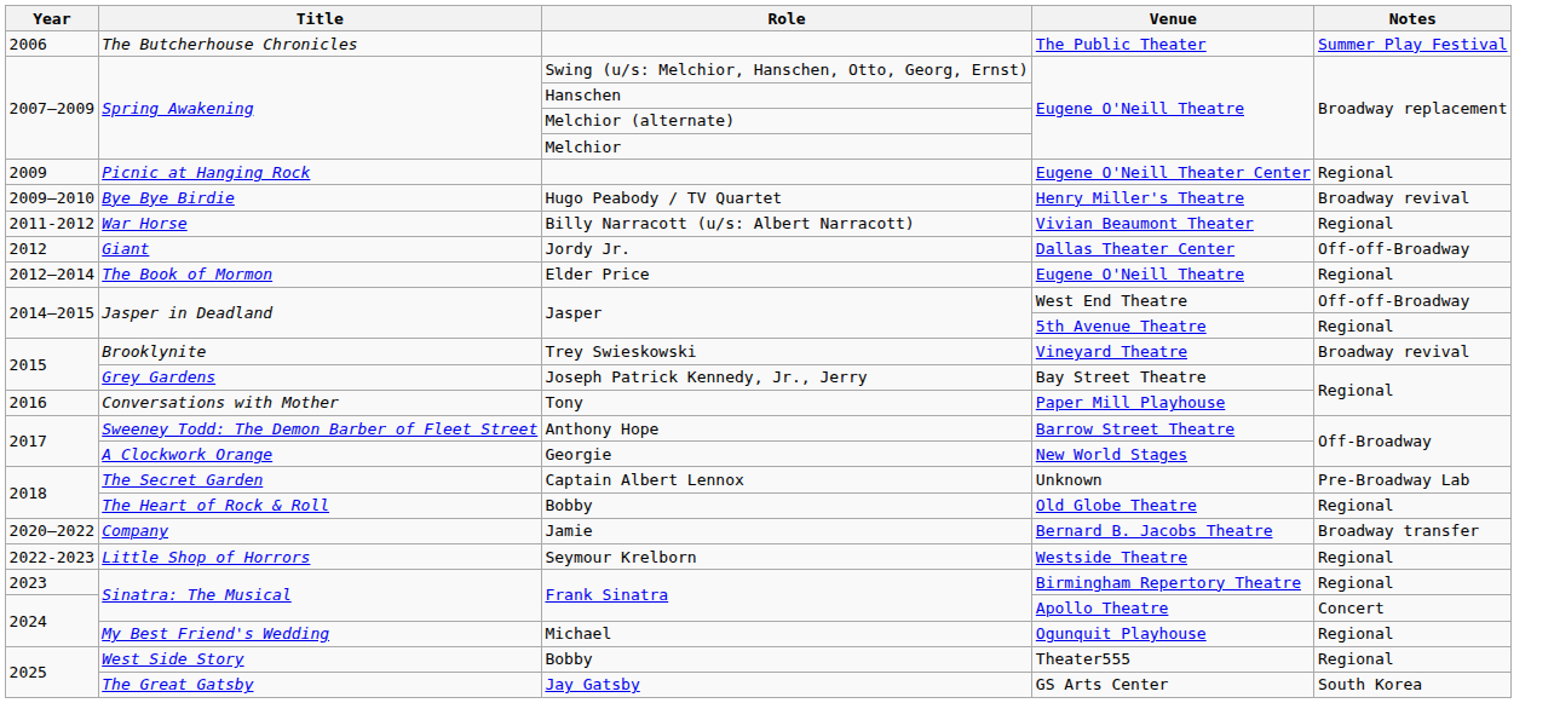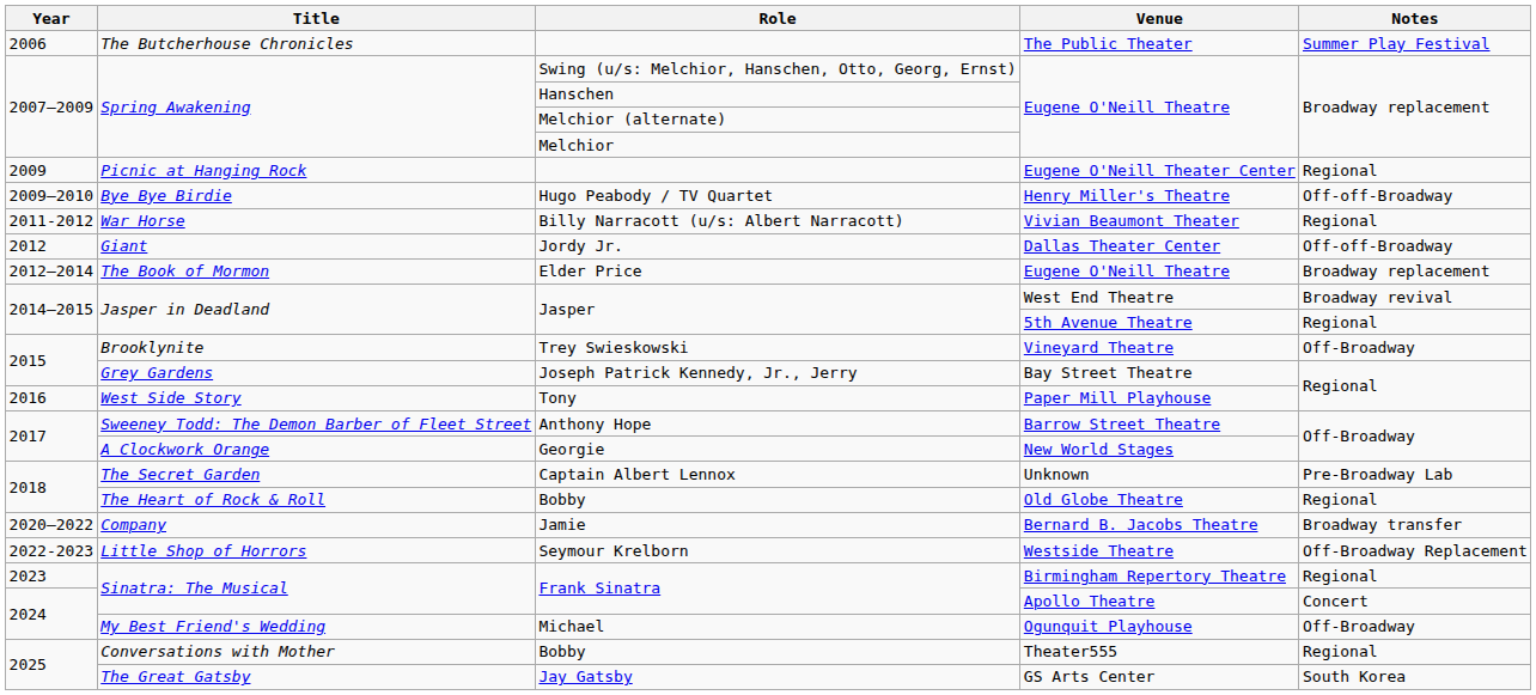 <table class="wikitable sortable">
 <tr>
 <th>Year</th>
 <th>Title</th>
 <th>Role</th>
 <th>Venue</th>
 <th>Notes</th>
 </tr>
 <tr>
 <td>2006</td>
 <td><em>The Butcherhouse Chronicles</em></td>
 <td></td>
 <td><a href='#'>The Public Theater</a></td>
 <td><a href='#'>Summer Play Festival</a></td>
 </tr>
 <tr>
 <td rowspan="4">2007–2009</td>
 <td rowspan="4"><a href='#'><em>Spring Awakening</em></a></td>
 <td>Swing (u/s: Melchior, Hanschen, Otto, Georg, Ernst)</td>
 <td rowspan=4><a href='#'>Eugene O'Neill Theatre</a></td>
 <td rowspan=4>Broadway replacement</td>
 </tr>
 <tr>
 <td>Hanschen</td>
 </tr>
 <tr>
 <td>Melchior (alternate)</td>
 </tr>
 <tr>
 <td>Melchior</td>
 </tr>
 <tr>
 <td>2009</td>
 <td><a href='#'><em>Picnic at Hanging Rock</em></a></td>
 <td></td>
 <td><a href='#'>Eugene O'Neill Theater Center</a></td>
 <td>Regional</td>
 </tr>
 <tr>
 <td>2009–2010</td>
 <td><em><a href='#'>Bye Bye Birdie</a></em></td>
 <td>Hugo Peabody / TV Quartet</td>
 <td><a href='#'>Henry Miller's Theatre</a></td>
-<td>Broadway revival</td>
+<td>Off-off-Broadway</td>
 </tr>
 <tr>
 <td>2011-2012</td>
 <td><a href='#'><em>War Horse</em></a></td>
 <td>Billy Narracott (u/s: Albert Narracott)</td>
 <td><a href='#'>Vivian Beaumont Theater</a></td>
 <td>Regional</td>
 </tr>
 <tr>
 <td>2012</td>
 <td><a href='#'><em>Giant</em></a></td>
 <td>Jordy Jr.</td>
 <td><a href='#'>Dallas Theater Center</a></td>
 <td>Off-off-Broadway</td>
 </tr>
 <tr>
 <td>2012–2014</td>
 <td><a href='#'><em>The Book of Mormon</em></a></td>
 <td>Elder Price</td>
 <td><a href='#'>Eugene O'Neill Theatre</a></td>
-<td>Regional</td>
+<td>Broadway replacement</td>
 </tr>
 <tr>
 <td rowspan="2">2014–2015</td>
 <td rowspan="2"><em>Jasper in Deadland</em></td>
 <td rowspan="2">Jasper</td>
 <td>West End Theatre</td>
-<td>Off-off-Broadway</td>
+<td>Broadway revival</td>
 </tr>
 <tr>
 <td><a href='#'>5th Avenue Theatre</a></td>
 <td>Regional</td>
 </tr>
 <tr>
 <td rowspan=2>2015</td>
 <td><em>Brooklynite</em></td>
 <td>Trey Swieskowski</td>
 <td><a href='#'>Vineyard Theatre</a></td>
-<td>Broadway revival</td>
+<td>Off-Broadway</td>
 </tr>
 <tr>
 <td><a href='#'><em>Grey Gardens</em></a></td>
 <td>Joseph Patrick Kennedy, Jr., Jerry</td>
 <td>Bay Street Theatre</td>
 <td rowspan=2>Regional</td>
 </tr>
 <tr>
 <td>2016</td>
-<td><em>Conversations with Mother</em></td>
+<td><em><a href='#'>West Side Story</a></em></td>
 <td>Tony</td>
 <td><a href='#'>Paper Mill Playhouse</a></td>
 </tr>
 <tr>
 <td rowspan=2>2017</td>
 <td><em><a href='#'>Sweeney Todd: The Demon Barber of Fleet Street</a></em></td>
 <td>Anthony Hope</td>
 <td><a href='#'>Barrow Street Theatre</a></td>
 <td rowspan=2>Off-Broadway</td>
 </tr>
 <tr>
 <td><a href='#'><em>A Clockwork Orange</em></a></td>
 <td>Georgie</td>
 <td><a href='#'>New World Stages</a></td>
 </tr>
 <tr>
 <td rowspan=2>2018</td>
 <td><em><a href='#'>The Secret Garden</a></em></td>
 <td>Captain Albert Lennox</td>
 <td>Unknown</td>
 <td>Pre-Broadway Lab</td>
 </tr>
 <tr>
 <td><em><a href='#'>The Heart of Rock & Roll</a></em></td>
 <td>Bobby</td>
 <td><a href='#'>Old Globe Theatre</a></td>
 <td>Regional</td>
 </tr>
 <tr>
 <td>2020–2022</td>
 <td><a href='#'><em>Company</em></a></td>
 <td>Jamie</td>
 <td><a href='#'>Bernard B. Jacobs Theatre</a></td>
 <td>Broadway transfer</td>
 </tr>
 <tr>
 <td>2022-2023</td>
 <td><em><a href='#'>Little Shop of Horrors</a></em></td>
 <td>Seymour Krelborn</td>
 <td><a href='#'>Westside Theatre</a></td>
-<td>Regional</td>
+<td>Off-Broadway Replacement</td>
 </tr>
 <tr>
 <td>2023</td>
 <td rowspan=2><em><a href='#'>Sinatra: The Musical</a></em></td>
 <td rowspan=2><a href='#'>Frank Sinatra</a></td>
 <td><a href='#'>Birmingham Repertory Theatre</a></td>
 <td>Regional</td>
 </tr>
 <tr>
 <td rowspan=2>2024</td>
 <td><a href='#'>Apollo Theatre</a></td>
 <td>Concert</td>
 </tr>
 <tr>
 <td><a href='#'><em>My Best Friend's Wedding</em></a></td>
 <td>Michael</td>
 <td><a href='#'>Ogunquit Playhouse</a></td>
-<td>Regional</td>
+<td>Off-Broadway</td>
 </tr>
 <tr>
 <td rowspan=2>2025</td>
-<td><em><a href='#'>West Side Story</a></em></td>
+<td><em>Conversations with Mother</em></td>
 <td>Bobby</td>
 <td>Theater555</td>
 <td>Regional</td>
 </tr>
 <tr>
 <td><a href='#'><em>The Great Gatsby</em></a></td>
 <td><a href='#'>Jay Gatsby</a></td>
 <td>GS Arts Center</td>
 <td>South Korea</td>
 </tr>
 </table>
